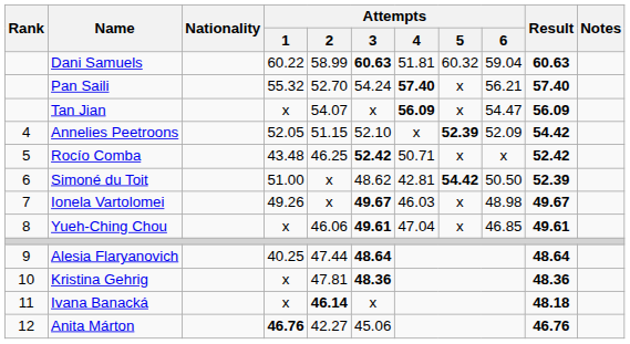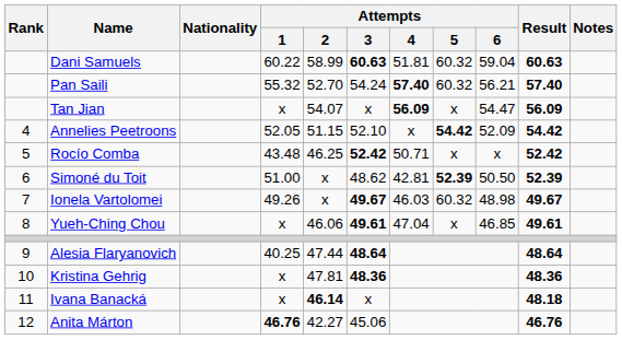 <table class="wikitable sortable" style="text-align:center">
 <tr>
 <th rowspan=2>Rank</th>
 <th rowspan=2>Name</th>
 <th rowspan=2>Nationality</th>
 <th colspan=6>Attempts</th>
 <th rowspan=2>Result</th>
 <th rowspan=2>Notes</th>
 </tr>
 <tr>
 <th>1</th>
 <th>2</th>
 <th>3</th>
 <th>4</th>
 <th>5</th>
 <th>6</th>
 </tr>
 <tr>
 <td></td>
 <td align=left><a href='#'>Dani Samuels</a></td>
 <td align=left></td>
 <td>60.22</td>
 <td>58.99</td>
 <td><strong>60.63</strong></td>
 <td>51.81</td>
 <td>60.32</td>
 <td>59.04</td>
 <td><strong>60.63</strong></td>
 <td></td>
 </tr>
 <tr>
 <td></td>
 <td align=left><a href='#'>Pan Saili</a></td>
 <td align=left></td>
 <td>55.32</td>
 <td>52.70</td>
 <td>54.24</td>
 <td><strong>57.40</strong></td>
-<td>x</td>
+<td>60.32</td>
 <td>56.21</td>
 <td><strong>57.40</strong></td>
 <td></td>
 </tr>
 <tr>
 <td></td>
 <td align=left><a href='#'>Tan Jian</a></td>
 <td align=left></td>
 <td>x</td>
 <td>54.07</td>
 <td>x</td>
 <td><strong>56.09</strong></td>
 <td>x</td>
 <td>54.47</td>
 <td><strong>56.09</strong></td>
 <td></td>
 </tr>
 <tr>
 <td>4</td>
 <td align=left><a href='#'>Annelies Peetroons</a></td>
 <td align=left></td>
 <td>52.05</td>
 <td>51.15</td>
 <td>52.10</td>
 <td>x</td>
-<td><strong>52.39</strong></td>
+<td><strong>54.42</strong></td>
 <td>52.09</td>
 <td><strong>54.42</strong></td>
 <td></td>
 </tr>
 <tr>
 <td>5</td>
 <td align=left><a href='#'>Rocío Comba</a></td>
 <td align=left></td>
 <td>43.48</td>
 <td>46.25</td>
 <td><strong>52.42</strong></td>
 <td>50.71</td>
 <td>x</td>
 <td>x</td>
 <td><strong>52.42</strong></td>
 <td></td>
 </tr>
 <tr>
 <td>6</td>
 <td align=left><a href='#'>Simoné du Toit</a></td>
 <td align=left></td>
 <td>51.00</td>
 <td>x</td>
 <td>48.62</td>
 <td>42.81</td>
-<td><strong>54.42</strong></td>
+<td><strong>52.39</strong></td>
 <td>50.50</td>
 <td><strong>52.39</strong></td>
 <td></td>
 </tr>
 <tr>
 <td>7</td>
 <td align=left><a href='#'>Ionela Vartolomei</a></td>
 <td align=left></td>
 <td>49.26</td>
 <td>x</td>
 <td><strong>49.67</strong></td>
 <td>46.03</td>
-<td>x</td>
+<td>60.32</td>
 <td>48.98</td>
 <td><strong>49.67</strong></td>
 <td></td>
 </tr>
 <tr>
 <td>8</td>
 <td align=left><a href='#'>Yueh-Ching Chou</a></td>
 <td align=left></td>
 <td>x</td>
 <td>46.06</td>
 <td><strong>49.61</strong></td>
 <td>47.04</td>
 <td>x</td>
 <td>46.85</td>
 <td><strong>49.61</strong></td>
 <td></td>
 </tr>
 <tr>
 <td colspan=11 bgcolor=lightgray></td>
 </tr>
 <tr>
 <td>9</td>
 <td align=left><a href='#'>Alesia Flaryanovich</a></td>
 <td align=left></td>
 <td>40.25</td>
 <td>47.44</td>
 <td><strong>48.64</strong></td>
 <td colspan=3></td>
 <td><strong>48.64</strong></td>
 <td></td>
 </tr>
 <tr>
 <td>10</td>
 <td align=left><a href='#'>Kristina Gehrig</a></td>
 <td align=left></td>
 <td>x</td>
 <td>47.81</td>
 <td><strong>48.36</strong></td>
 <td colspan=3></td>
 <td><strong>48.36</strong></td>
 <td></td>
 </tr>
 <tr>
 <td>11</td>
 <td align=left><a href='#'>Ivana Banacká</a></td>
 <td align=left></td>
 <td>x</td>
 <td><strong>46.14</strong></td>
 <td>x</td>
 <td colspan=3></td>
 <td><strong>48.18</strong></td>
 <td></td>
 </tr>
 <tr>
 <td>12</td>
 <td align=left><a href='#'>Anita Márton</a></td>
 <td align=left></td>
 <td><strong>46.76</strong></td>
 <td>42.27</td>
 <td>45.06</td>
 <td colspan=3></td>
 <td><strong>46.76</strong></td>
 <td></td>
 </tr>
 </table>
